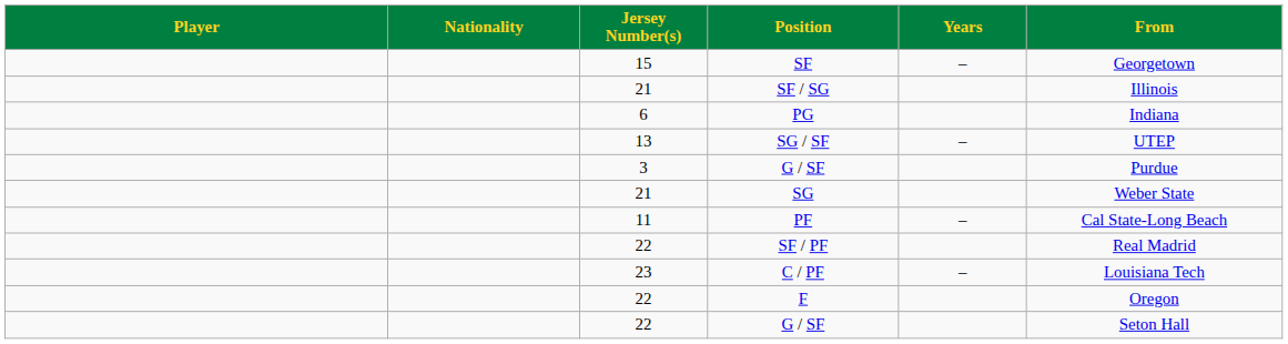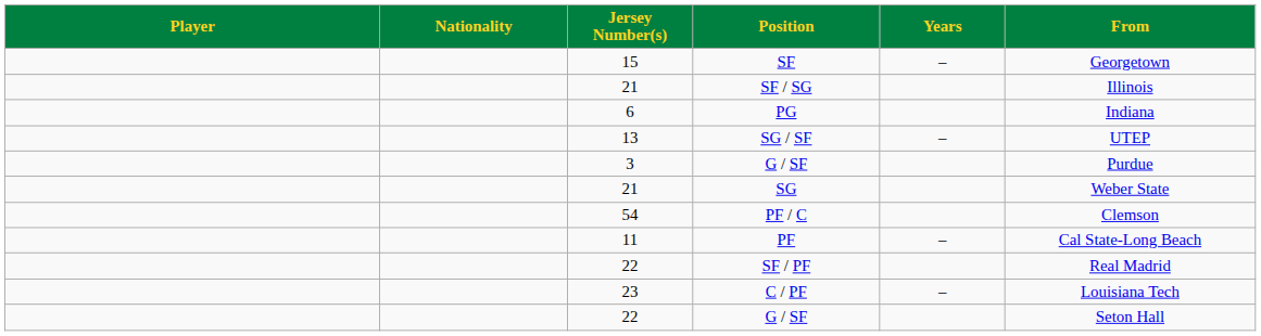 <table class="wikitable" style="text-align:center" width="98%">
 <tr>
 <th style="background:#008040;color:#FFD321;" width="30%">Player</th>
 <th style="background:#008040;color:#FFD321;" width="15%">Nationality</th>
 <th style="background:#008040;color:#FFD321;" width="10%">Jersey Number(s)</th>
 <th style="background:#008040;color:#FFD321;" width="15%">Position</th>
 <th style="background:#008040;color:#FFD321;" width="10%">Years</th>
 <th style="background:#008040;color:#FFD321;" width="20%">From</th>
 </tr>
 <tr>
 <td></td>
 <td></td>
 <td>15</td>
 <td><a href='#'>SF</a></td>
 <td>–</td>
 <td><a href='#'>Georgetown</a></td>
 </tr>
 <tr>
 <td></td>
 <td></td>
 <td>21</td>
 <td><a href='#'>SF</a> / <a href='#'>SG</a></td>
 <td></td>
 <td><a href='#'>Illinois</a></td>
 </tr>
 <tr>
 <td></td>
 <td></td>
 <td>6</td>
 <td><a href='#'>PG</a></td>
 <td></td>
 <td><a href='#'>Indiana</a></td>
 </tr>
 <tr>
 <td></td>
 <td></td>
 <td>13</td>
 <td><a href='#'>SG</a> / <a href='#'>SF</a></td>
 <td>–</td>
 <td><a href='#'>UTEP</a></td>
 </tr>
 <tr>
 <td></td>
 <td></td>
 <td>3</td>
 <td><a href='#'>G</a> / <a href='#'>SF</a></td>
 <td></td>
 <td><a href='#'>Purdue</a></td>
 </tr>
 <tr>
 <td></td>
 <td></td>
 <td>21</td>
 <td><a href='#'>SG</a></td>
 <td></td>
 <td><a href='#'>Weber State</a></td>
 </tr>
 <tr>
 <td></td>
 <td></td>
+<td>54</td>
+<td><a href='#'>PF</a> / <a href='#'>C</a></td>
+<td></td>
+<td><a href='#'>Clemson</a></td>
+</tr>
+<tr>
+<td></td>
+<td></td>
 <td>11</td>
 <td><a href='#'>PF</a></td>
 <td>–</td>
 <td><a href='#'>Cal State-Long Beach</a></td>
 </tr>
 <tr>
 <td></td>
 <td></td>
 <td>22</td>
 <td><a href='#'>SF</a> / <a href='#'>PF</a></td>
 <td></td>
 <td><a href='#'>Real Madrid</a></td>
 </tr>
 <tr>
 <td></td>
 <td></td>
 <td>23</td>
 <td><a href='#'>C</a> / <a href='#'>PF</a></td>
 <td>–</td>
 <td><a href='#'>Louisiana Tech</a></td>
 </tr>
 <tr>
 <td></td>
 <td></td>
 <td>22</td>
-<td><a href='#'>F</a></td>
-<td></td>
-<td><a href='#'>Oregon</a></td>
-</tr>
-<tr>
-<td></td>
-<td></td>
-<td>22</td>
 <td><a href='#'>G</a> / <a href='#'>SF</a></td>
 <td></td>
 <td><a href='#'>Seton Hall</a></td>
 </tr>
 </table>
